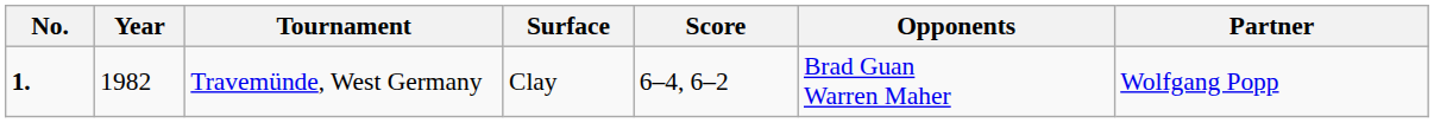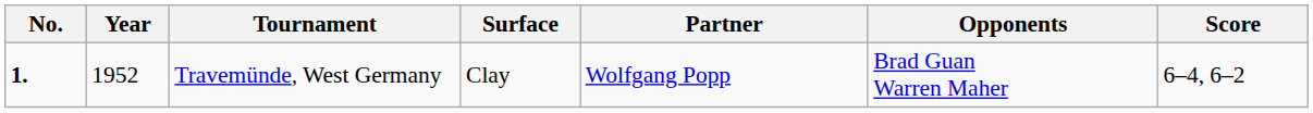 <table class="sortable wikitable" style=font-size:97%>
 <tr>
 <th width=50>No.</th>
 <th width=50>Year</th>
 <th width=200>Tournament</th>
 <th width=75>Surface</th>
+<th width=200>Partner</th>
+<th width=200>Opponents</th>
 <th style="width:100px" class="unsortable">Score</th>
-<th width=200>Opponents</th>
-<th width=200>Partner</th>
 </tr>
 <tr>
 <td><strong>1.</strong></td>
-<td>1982</td>
+<td>1952</td>
 <td><a href='#'>Travemünde</a>, West Germany</td>
 <td>Clay</td>
+<td> <a href='#'>Wolfgang Popp</a></td>
+<td> <a href='#'>Brad Guan</a><br> <a href='#'>Warren Maher</a></td>
 <td>6–4, 6–2</td>
-<td> <a href='#'>Brad Guan</a><br> <a href='#'>Warren Maher</a></td>
-<td> <a href='#'>Wolfgang Popp</a></td>
 </tr>
 </table>
